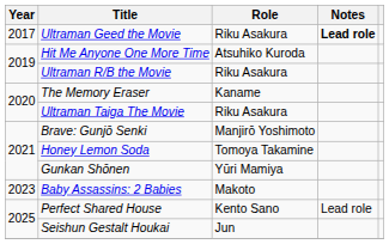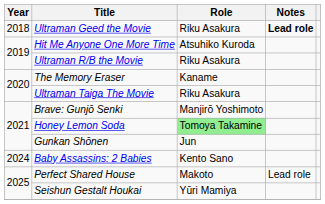 <table class="wikitable sortable">
 <tr>
 <th>Year</th>
 <th>Title</th>
 <th>Role</th>
 <th class="unsortable">Notes</th>
 <th class="unsortable"></th>
 </tr>
 <tr>
-<td rowspan="1">2017</td>
+<td rowspan="1">2018</td>
 <td><em><a href='#'>Ultraman Geed the Movie</a></em></td>
 <td>Riku Asakura</td>
 <td><strong>Lead role</strong></td>
 <td></td>
 </tr>
 <tr>
 <td rowspan="2">2019</td>
 <td><em><a href='#'>Hit Me Anyone One More Time</a></em></td>
 <td>Atsuhiko Kuroda</td>
 <td></td>
 <td></td>
 </tr>
 <tr>
 <td><em><a href='#'>Ultraman R/B the Movie</a></em></td>
 <td>Riku Asakura</td>
 <td></td>
 <td></td>
 </tr>
 <tr>
 <td rowspan="2">2020</td>
 <td><em>The Memory Eraser</em></td>
 <td>Kaname</td>
 <td></td>
 <td></td>
 </tr>
 <tr>
 <td><em><a href='#'>Ultraman Taiga The Movie</a></em></td>
 <td>Riku Asakura</td>
 <td></td>
 <td></td>
 </tr>
 <tr>
 <td rowspan="3">2021</td>
 <td><em>Brave: Gunjō Senki</em></td>
 <td>Manjirō Yoshimoto</td>
 <td></td>
 <td></td>
 </tr>
 <tr>
 <td><em><a href='#'>Honey Lemon Soda</a></em></td>
-<td>Tomoya Takamine</td>
+<td style="background: lightgreen;">Tomoya Takamine</td>
 <td></td>
 <td></td>
 </tr>
 <tr>
 <td><em>Gunkan Shōnen</em></td>
-<td>Yūri Mamiya</td>
+<td>Jun</td>
 <td></td>
 <td></td>
 </tr>
 <tr>
-<td>2023</td>
+<td>2024</td>
 <td><em><a href='#'>Baby Assassins: 2 Babies</a></em></td>
-<td>Makoto</td>
+<td>Kento Sano</td>
 <td></td>
 <td></td>
 </tr>
 <tr>
 <td rowspan="2">2025</td>
 <td><em>Perfect Shared House</em></td>
-<td>Kento Sano</td>
+<td>Makoto</td>
 <td>Lead role</td>
 <td></td>
 </tr>
 <tr>
 <td><em>Seishun Gestalt Houkai</em></td>
-<td>Jun</td>
+<td>Yūri Mamiya</td>
 <td></td>
 <td></td>
 </tr>
 <tr>
 </tr>
 </table>
